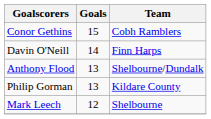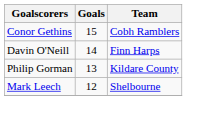 <table class="wikitable" style="font-size:95%;">
 <tr>
 <th>Goalscorers</th>
 <th>Goals</th>
 <th>Team</th>
 </tr>
 <tr>
 <td> <a href='#'>Conor Gethins</a></td>
 <td align=center>15</td>
 <td><a href='#'>Cobh Ramblers</a></td>
 </tr>
 <tr>
 <td> Davin O'Neill</td>
 <td align=center>14</td>
 <td><a href='#'>Finn Harps</a></td>
 </tr>
 <tr>
-<td> <a href='#'>Anthony Flood</a></td>
-<td align=center>13</td>
-<td><a href='#'>Shelbourne</a>/<a href='#'>Dundalk</a></td>
-</tr>
-<tr>
 <td> Philip Gorman</td>
 <td align=center>13</td>
 <td><a href='#'>Kildare County</a></td>
 </tr>
 <tr>
 <td> <a href='#'>Mark Leech</a></td>
 <td align=center>12</td>
 <td><a href='#'>Shelbourne</a></td>
 </tr>
 <tr>
 </tr>
 </table>
